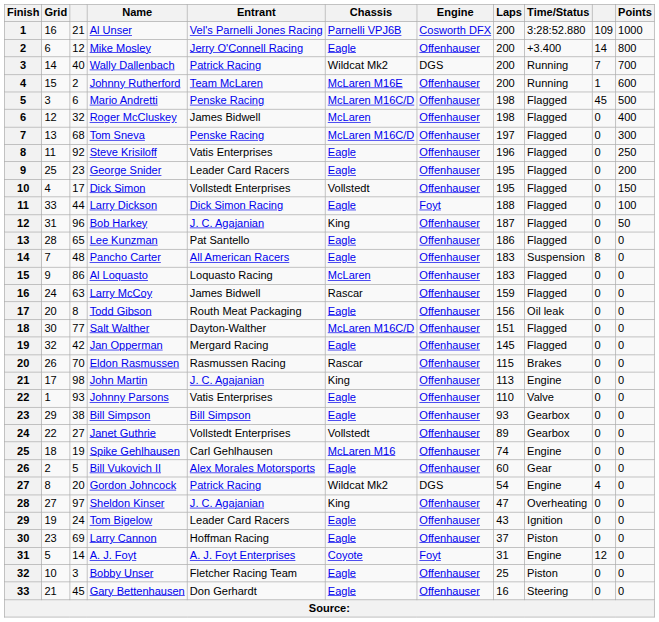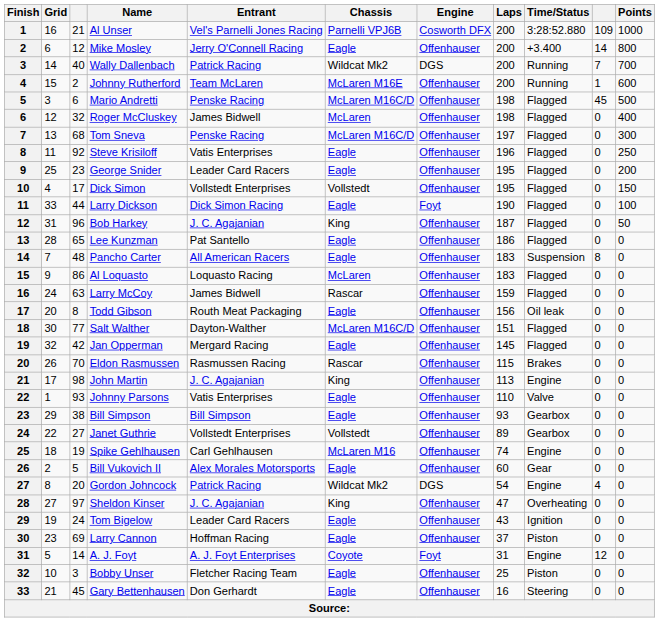 <table class="wikitable">
 <tr>
 <th>Finish</th>
 <th>Grid</th>
 <th></th>
 <th>Name</th>
 <th>Entrant</th>
 <th>Chassis</th>
 <th>Engine</th>
 <th>Laps</th>
 <th>Time/Status</th>
 <th></th>
 <th>Points</th>
 </tr>
 <tr>
 <th>1</th>
 <td>16</td>
 <td>21</td>
 <td> <a href='#'>Al Unser</a></td>
 <td><a href='#'>Vel's Parnelli Jones Racing</a></td>
 <td><a href='#'>Parnelli VPJ6B</a></td>
 <td><a href='#'>Cosworth DFX</a></td>
 <td>200</td>
 <td>3:28:52.880</td>
 <td>109</td>
 <td>1000</td>
 </tr>
 <tr>
 <th>2</th>
 <td>6</td>
 <td>12</td>
 <td> <a href='#'>Mike Mosley</a></td>
 <td><a href='#'>Jerry O'Connell Racing</a></td>
 <td><a href='#'>Eagle</a></td>
 <td><a href='#'>Offenhauser</a></td>
 <td>200</td>
 <td>+3.400</td>
 <td>14</td>
 <td>800</td>
 </tr>
 <tr>
 <th>3</th>
 <td>14</td>
 <td>40</td>
 <td> <a href='#'>Wally Dallenbach</a></td>
 <td><a href='#'>Patrick Racing</a></td>
 <td>Wildcat Mk2</td>
 <td>DGS</td>
 <td>200</td>
 <td>Running</td>
 <td>7</td>
 <td>700</td>
 </tr>
 <tr>
 <th>4</th>
 <td>15</td>
 <td>2</td>
 <td> <a href='#'>Johnny Rutherford</a></td>
 <td><a href='#'>Team McLaren</a></td>
 <td><a href='#'>McLaren M16E</a></td>
 <td><a href='#'>Offenhauser</a></td>
 <td>200</td>
 <td>Running</td>
 <td>1</td>
 <td>600</td>
 </tr>
 <tr>
 <th>5</th>
 <td>3</td>
 <td>6</td>
 <td> <a href='#'>Mario Andretti</a></td>
 <td><a href='#'>Penske Racing</a></td>
 <td><a href='#'>McLaren M16C/D</a></td>
 <td><a href='#'>Offenhauser</a></td>
 <td>198</td>
 <td>Flagged</td>
 <td>45</td>
 <td>500</td>
 </tr>
 <tr>
 <th>6</th>
 <td>12</td>
 <td>32</td>
 <td> <a href='#'>Roger McCluskey</a></td>
 <td>James Bidwell</td>
 <td><a href='#'>McLaren</a></td>
 <td><a href='#'>Offenhauser</a></td>
 <td>198</td>
 <td>Flagged</td>
 <td>0</td>
 <td>400</td>
 </tr>
 <tr>
 <th>7</th>
 <td>13</td>
 <td>68</td>
 <td> <a href='#'>Tom Sneva</a></td>
 <td><a href='#'>Penske Racing</a></td>
 <td><a href='#'>McLaren M16C/D</a></td>
 <td><a href='#'>Offenhauser</a></td>
 <td>197</td>
 <td>Flagged</td>
 <td>0</td>
 <td>300</td>
 </tr>
 <tr>
 <th>8</th>
 <td>11</td>
 <td>92</td>
 <td> <a href='#'>Steve Krisiloff</a></td>
 <td>Vatis Enterprises</td>
 <td><a href='#'>Eagle</a></td>
 <td><a href='#'>Offenhauser</a></td>
 <td>196</td>
 <td>Flagged</td>
 <td>0</td>
 <td>250</td>
 </tr>
 <tr>
 <th>9</th>
 <td>25</td>
 <td>23</td>
 <td> <a href='#'>George Snider</a></td>
 <td>Leader Card Racers</td>
 <td><a href='#'>Eagle</a></td>
 <td><a href='#'>Offenhauser</a></td>
 <td>195</td>
 <td>Flagged</td>
 <td>0</td>
 <td>200</td>
 </tr>
 <tr>
 <th>10</th>
 <td>4</td>
 <td>17</td>
 <td> <a href='#'>Dick Simon</a></td>
 <td>Vollstedt Enterprises</td>
 <td>Vollstedt</td>
 <td><a href='#'>Offenhauser</a></td>
 <td>195</td>
 <td>Flagged</td>
 <td>0</td>
 <td>150</td>
 </tr>
 <tr>
 <th>11</th>
 <td>33</td>
 <td>44</td>
 <td> <a href='#'>Larry Dickson</a></td>
 <td><a href='#'>Dick Simon Racing</a></td>
 <td><a href='#'>Eagle</a></td>
 <td><a href='#'>Foyt</a></td>
-<td>188</td>
+<td>190</td>
 <td>Flagged</td>
 <td>0</td>
 <td>100</td>
 </tr>
 <tr>
 <th>12</th>
 <td>31</td>
 <td>96</td>
 <td> <a href='#'>Bob Harkey</a></td>
 <td><a href='#'>J. C. Agajanian</a></td>
 <td>King</td>
 <td><a href='#'>Offenhauser</a></td>
 <td>187</td>
 <td>Flagged</td>
 <td>0</td>
 <td>50</td>
 </tr>
 <tr>
 <th>13</th>
 <td>28</td>
 <td>65</td>
 <td> <a href='#'>Lee Kunzman</a></td>
 <td>Pat Santello</td>
 <td><a href='#'>Eagle</a></td>
 <td><a href='#'>Offenhauser</a></td>
 <td>186</td>
 <td>Flagged</td>
 <td>0</td>
 <td>0</td>
 </tr>
 <tr>
 <th>14</th>
 <td>7</td>
 <td>48</td>
 <td> <a href='#'>Pancho Carter</a></td>
 <td><a href='#'>All American Racers</a></td>
 <td><a href='#'>Eagle</a></td>
 <td><a href='#'>Offenhauser</a></td>
 <td>183</td>
 <td>Suspension</td>
 <td>8</td>
 <td>0</td>
 </tr>
 <tr>
 <th>15</th>
 <td>9</td>
 <td>86</td>
 <td> <a href='#'>Al Loquasto</a></td>
 <td>Loquasto Racing</td>
 <td><a href='#'>McLaren</a></td>
 <td><a href='#'>Offenhauser</a></td>
 <td>183</td>
 <td>Flagged</td>
 <td>0</td>
 <td>0</td>
 </tr>
 <tr>
 <th>16</th>
 <td>24</td>
 <td>63</td>
 <td> <a href='#'>Larry McCoy</a></td>
 <td>James Bidwell</td>
 <td>Rascar</td>
 <td><a href='#'>Offenhauser</a></td>
 <td>159</td>
 <td>Flagged</td>
 <td>0</td>
 <td>0</td>
 </tr>
 <tr>
 <th>17</th>
 <td>20</td>
 <td>8</td>
 <td> <a href='#'>Todd Gibson</a></td>
 <td>Routh Meat Packaging</td>
 <td><a href='#'>Eagle</a></td>
 <td><a href='#'>Offenhauser</a></td>
 <td>156</td>
 <td>Oil leak</td>
 <td>0</td>
 <td>0</td>
 </tr>
 <tr>
 <th>18</th>
 <td>30</td>
 <td>77</td>
 <td> <a href='#'>Salt Walther</a></td>
 <td>Dayton-Walther</td>
 <td><a href='#'>McLaren M16C/D</a></td>
 <td><a href='#'>Offenhauser</a></td>
 <td>151</td>
 <td>Flagged</td>
 <td>0</td>
 <td>0</td>
 </tr>
 <tr>
 <th>19</th>
 <td>32</td>
 <td>42</td>
 <td> <a href='#'>Jan Opperman</a></td>
 <td>Mergard Racing</td>
 <td><a href='#'>Eagle</a></td>
 <td><a href='#'>Offenhauser</a></td>
 <td>145</td>
 <td>Flagged</td>
 <td>0</td>
 <td>0</td>
 </tr>
 <tr>
 <th>20</th>
 <td>26</td>
 <td>70</td>
 <td> <a href='#'>Eldon Rasmussen</a></td>
 <td>Rasmussen Racing</td>
 <td>Rascar</td>
 <td><a href='#'>Offenhauser</a></td>
 <td>115</td>
 <td>Brakes</td>
 <td>0</td>
 <td>0</td>
 </tr>
 <tr>
 <th>21</th>
 <td>17</td>
 <td>98</td>
 <td> <a href='#'>John Martin</a></td>
 <td><a href='#'>J. C. Agajanian</a></td>
 <td>King</td>
 <td><a href='#'>Offenhauser</a></td>
 <td>113</td>
 <td>Engine</td>
 <td>0</td>
 <td>0</td>
 </tr>
 <tr>
 <th>22</th>
 <td>1</td>
 <td>93</td>
 <td> <a href='#'>Johnny Parsons</a></td>
 <td>Vatis Enterprises</td>
 <td><a href='#'>Eagle</a></td>
 <td><a href='#'>Offenhauser</a></td>
 <td>110</td>
 <td>Valve</td>
 <td>0</td>
 <td>0</td>
 </tr>
 <tr>
 <th>23</th>
 <td>29</td>
 <td>38</td>
 <td> <a href='#'>Bill Simpson</a></td>
 <td><a href='#'>Bill Simpson</a></td>
 <td><a href='#'>Eagle</a></td>
 <td><a href='#'>Offenhauser</a></td>
 <td>93</td>
 <td>Gearbox</td>
 <td>0</td>
 <td>0</td>
 </tr>
 <tr>
 <th>24</th>
 <td>22</td>
 <td>27</td>
 <td> <a href='#'>Janet Guthrie</a></td>
 <td>Vollstedt Enterprises</td>
 <td>Vollstedt</td>
 <td><a href='#'>Offenhauser</a></td>
 <td>89</td>
 <td>Gearbox</td>
 <td>0</td>
 <td>0</td>
 </tr>
 <tr>
 <th>25</th>
 <td>18</td>
 <td>19</td>
 <td> <a href='#'>Spike Gehlhausen</a></td>
 <td>Carl Gehlhausen</td>
 <td><a href='#'>McLaren M16</a></td>
 <td><a href='#'>Offenhauser</a></td>
 <td>74</td>
 <td>Engine</td>
 <td>0</td>
 <td>0</td>
 </tr>
 <tr>
 <th>26</th>
 <td>2</td>
 <td>5</td>
 <td> <a href='#'>Bill Vukovich II</a></td>
 <td><a href='#'>Alex Morales Motorsports</a></td>
 <td><a href='#'>Eagle</a></td>
 <td><a href='#'>Offenhauser</a></td>
 <td>60</td>
 <td>Gear</td>
 <td>0</td>
 <td>0</td>
 </tr>
 <tr>
 <th>27</th>
 <td>8</td>
 <td>20</td>
 <td> <a href='#'>Gordon Johncock</a></td>
 <td><a href='#'>Patrick Racing</a></td>
 <td>Wildcat Mk2</td>
 <td>DGS</td>
 <td>54</td>
 <td>Engine</td>
 <td>4</td>
 <td>0</td>
 </tr>
 <tr>
 <th>28</th>
 <td>27</td>
 <td>97</td>
 <td> <a href='#'>Sheldon Kinser</a></td>
 <td><a href='#'>J. C. Agajanian</a></td>
 <td>King</td>
 <td><a href='#'>Offenhauser</a></td>
 <td>47</td>
 <td>Overheating</td>
 <td>0</td>
 <td>0</td>
 </tr>
 <tr>
 <th>29</th>
 <td>19</td>
 <td>24</td>
 <td> <a href='#'>Tom Bigelow</a></td>
 <td>Leader Card Racers</td>
 <td><a href='#'>Eagle</a></td>
 <td><a href='#'>Offenhauser</a></td>
 <td>43</td>
 <td>Ignition</td>
 <td>0</td>
 <td>0</td>
 </tr>
 <tr>
 <th>30</th>
 <td>23</td>
 <td>69</td>
 <td> <a href='#'>Larry Cannon</a></td>
 <td>Hoffman Racing</td>
 <td><a href='#'>Eagle</a></td>
 <td><a href='#'>Offenhauser</a></td>
 <td>37</td>
 <td>Piston</td>
 <td>0</td>
 <td>0</td>
 </tr>
 <tr>
 <th>31</th>
 <td>5</td>
 <td>14</td>
 <td> <a href='#'>A. J. Foyt</a></td>
 <td><a href='#'>A. J. Foyt Enterprises</a></td>
 <td><a href='#'>Coyote</a></td>
 <td><a href='#'>Foyt</a></td>
 <td>31</td>
 <td>Engine</td>
 <td>12</td>
 <td>0</td>
 </tr>
 <tr>
 <th>32</th>
 <td>10</td>
 <td>3</td>
 <td> <a href='#'>Bobby Unser</a></td>
 <td>Fletcher Racing Team</td>
 <td><a href='#'>Eagle</a></td>
 <td><a href='#'>Offenhauser</a></td>
 <td>25</td>
 <td>Piston</td>
 <td>0</td>
 <td>0</td>
 </tr>
 <tr>
 <th>33</th>
 <td>21</td>
 <td>45</td>
 <td> <a href='#'>Gary Bettenhausen</a></td>
 <td>Don Gerhardt</td>
 <td><a href='#'>Eagle</a></td>
 <td><a href='#'>Offenhauser</a></td>
 <td>16</td>
 <td>Steering</td>
 <td>0</td>
 <td>0</td>
 </tr>
 <tr>
 <th colspan=11>Source:</th>
 </tr>
 </table>
